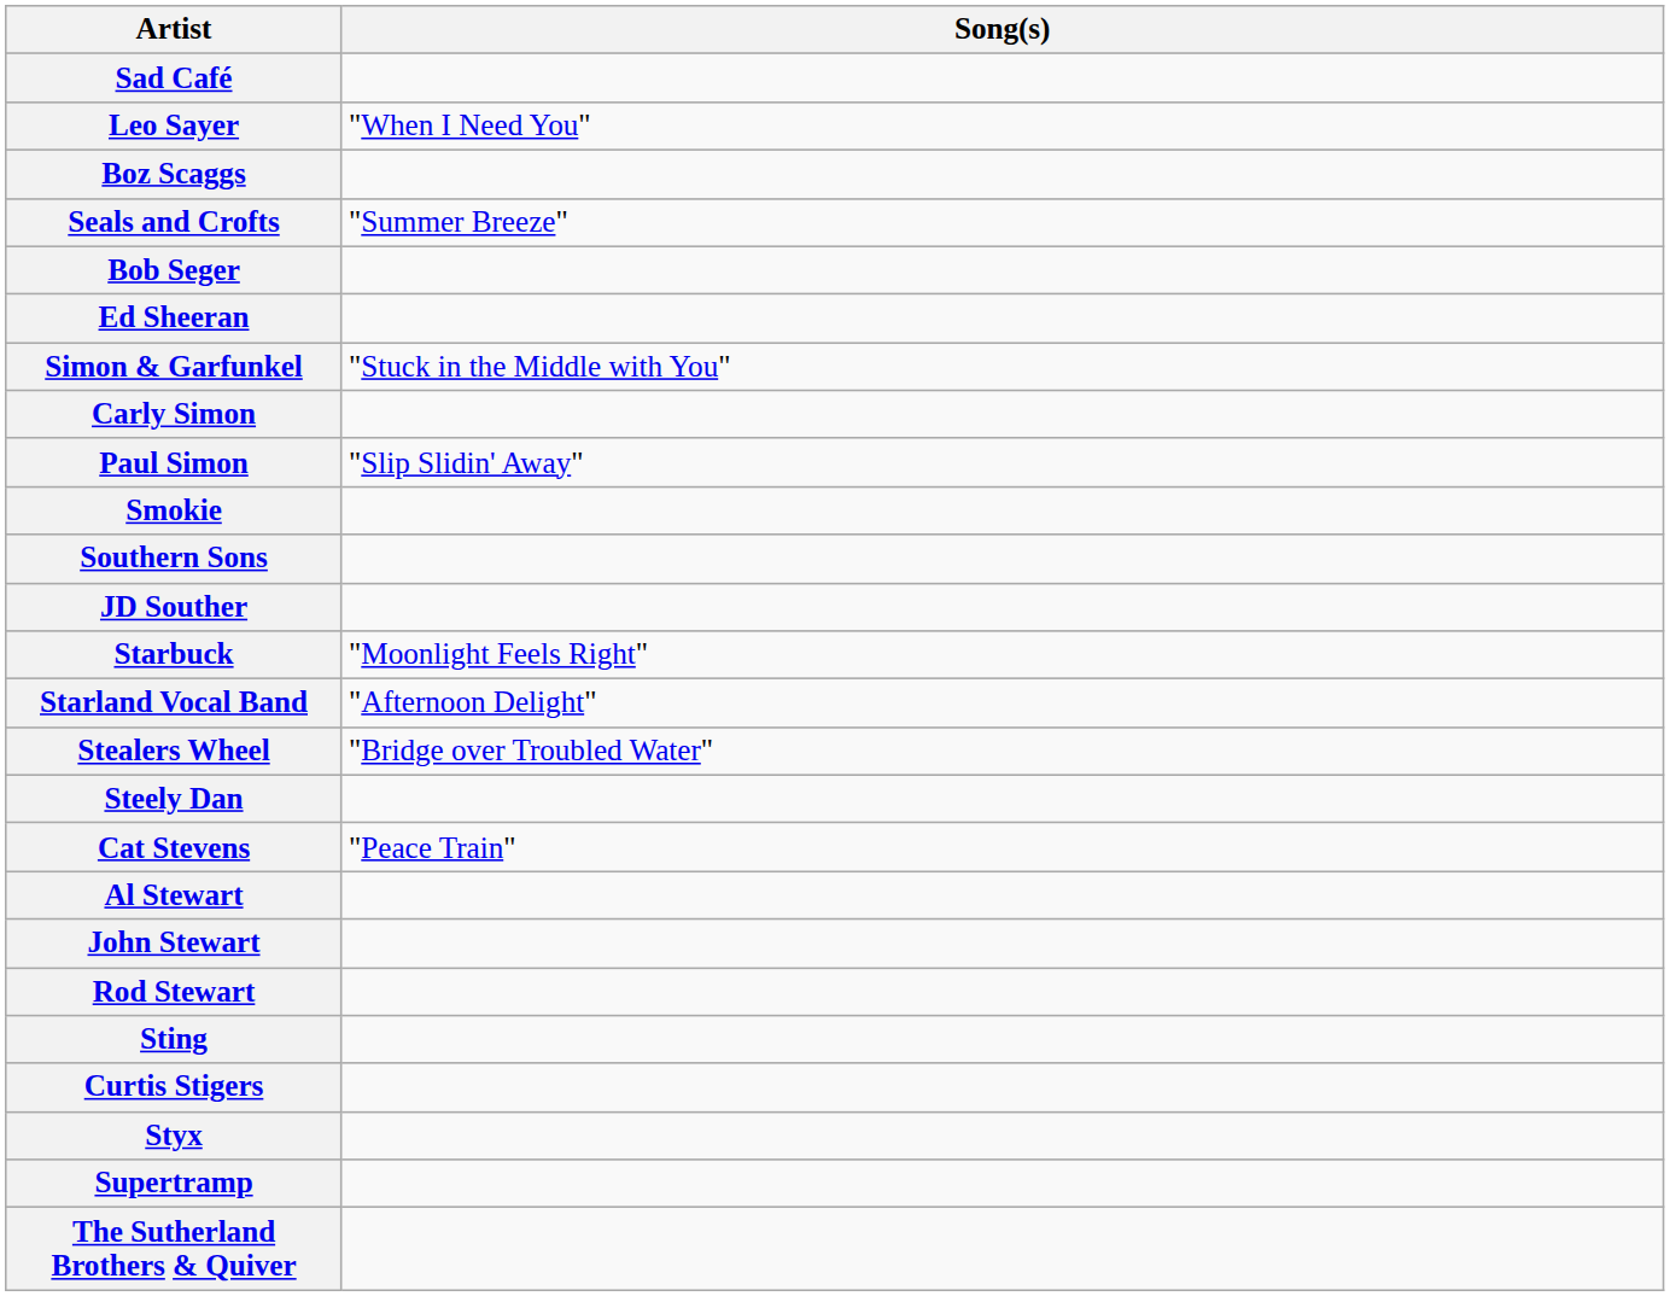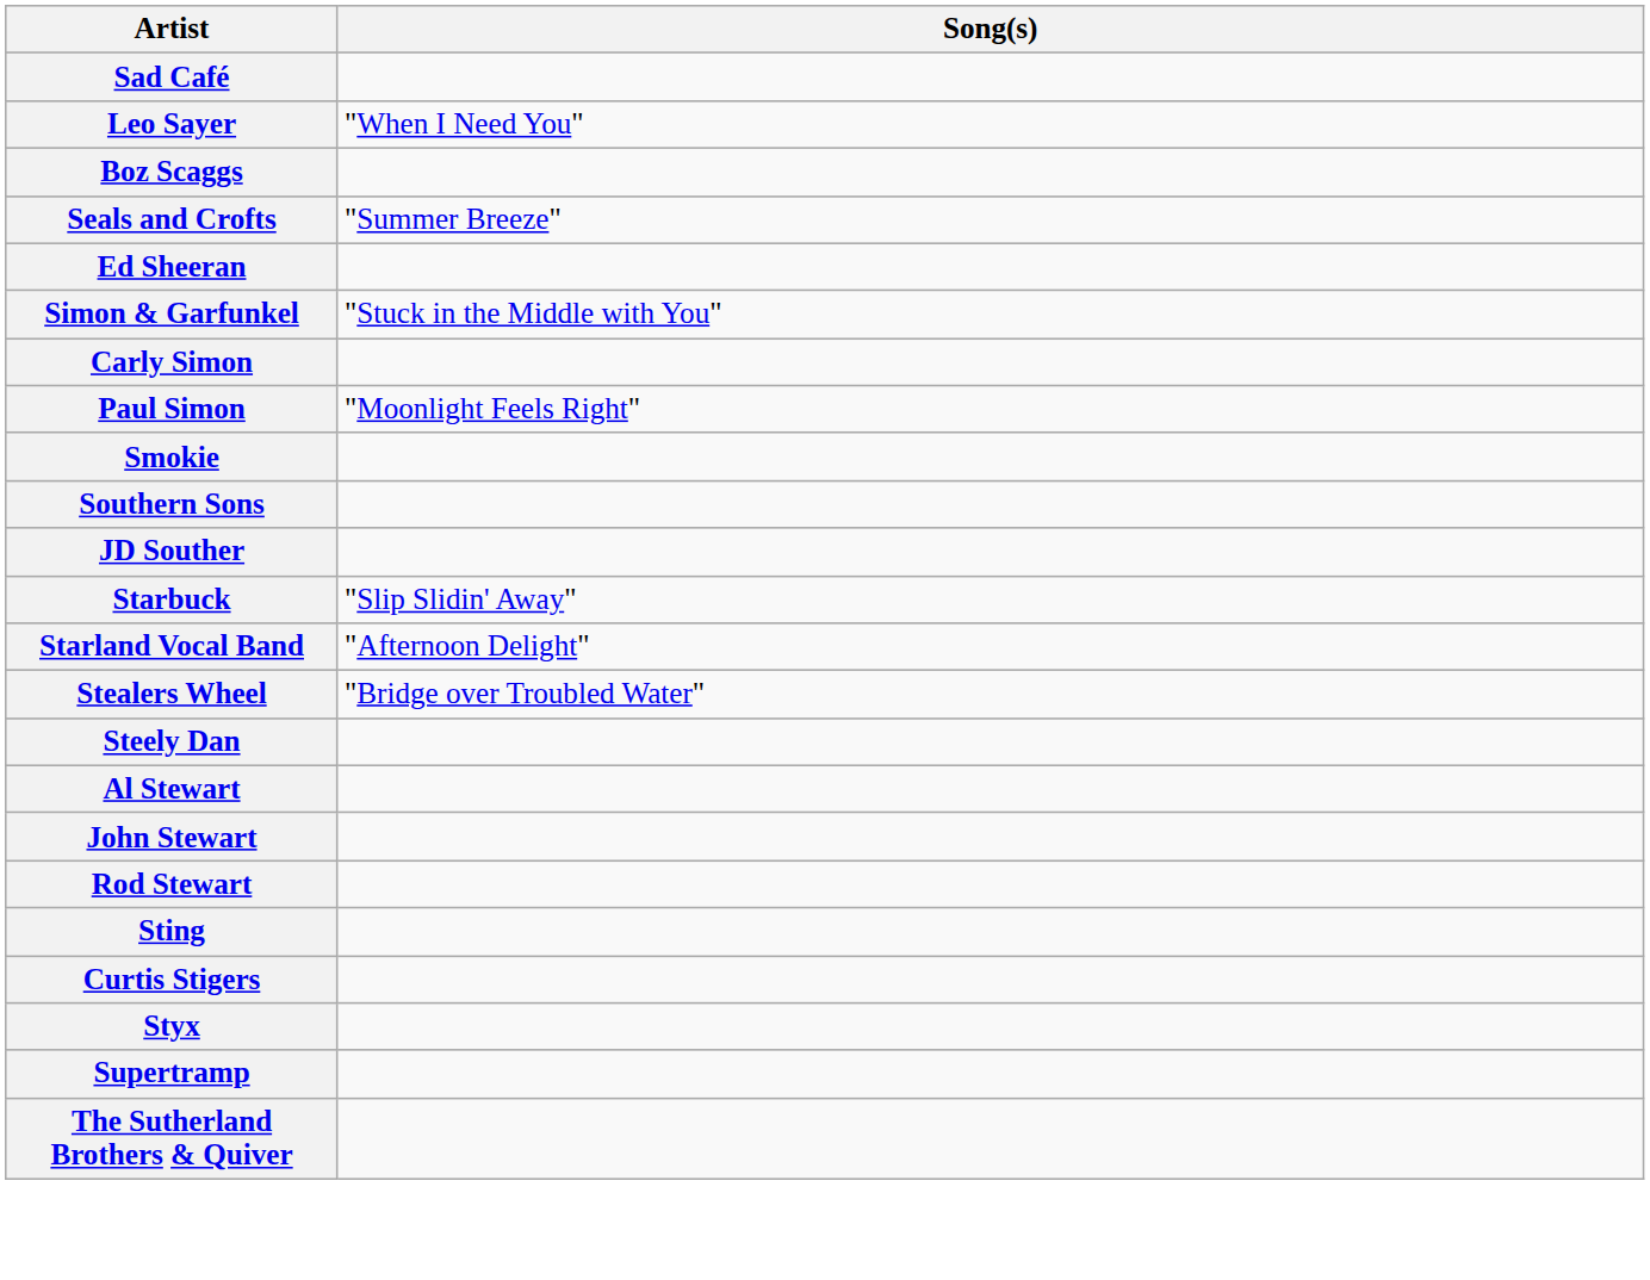 <table class="wikitable plainrowheaders sortable">
 <tr>
 <th scope="col" style="width:170px;">Artist</th>
 <th scope="col" style="width:690px;">Song(s)</th>
 </tr>
 <tr>
 <th scope="row"><a href='#'>Sad Café</a></th>
 <td></td>
 </tr>
 <tr>
 <th scope="row"><a href='#'>Leo Sayer</a></th>
 <td>"<a href='#'>When I Need You</a>"</td>
 </tr>
 <tr>
 <th scope="row"><a href='#'>Boz Scaggs</a></th>
 <td></td>
 </tr>
 <tr>
 <th scope="row"><a href='#'>Seals and Crofts</a></th>
 <td>"<a href='#'>Summer Breeze</a>"</td>
 </tr>
 <tr>
-<th scope="row"><a href='#'>Bob Seger</a></th>
-<td></td>
-</tr>
-<tr>
 <th scope="row"><a href='#'>Ed Sheeran</a></th>
 </tr>
 <tr>
 <th scope="row"><a href='#'>Simon & Garfunkel</a></th>
 <td>"<a href='#'>Stuck in the Middle with You</a>"</td>
 </tr>
 <tr>
 <th scope="row"><a href='#'>Carly Simon</a></th>
 <td></td>
 </tr>
 <tr>
 <th scope="row"><a href='#'>Paul Simon</a></th>
-<td>"<a href='#'>Slip Slidin' Away</a>"</td>
+<td>"<a href='#'>Moonlight Feels Right</a>"</td>
 </tr>
 <tr>
 <th scope="row"><a href='#'>Smokie</a></th>
 <td></td>
 </tr>
 <tr>
 <th scope="row"><a href='#'>Southern Sons</a></th>
 <td></td>
 </tr>
 <tr>
 <th scope="row"><a href='#'>JD Souther</a></th>
 <td></td>
 </tr>
 <tr>
 <th scope="row"><a href='#'>Starbuck</a></th>
-<td>"<a href='#'>Moonlight Feels Right</a>"</td>
+<td>"<a href='#'>Slip Slidin' Away</a>"</td>
 </tr>
 <tr>
 <th scope="row"><a href='#'>Starland Vocal Band</a></th>
 <td>"<a href='#'>Afternoon Delight</a>"</td>
 </tr>
 <tr>
 <th scope="row"><a href='#'>Stealers Wheel</a></th>
 <td>"<a href='#'>Bridge over Troubled Water</a>"</td>
 </tr>
 <tr>
 <th scope="row"><a href='#'>Steely Dan</a></th>
 <td></td>
-</tr>
-<tr>
-<th scope="row"><a href='#'>Cat Stevens</a></th>
-<td>"<a href='#'>Peace Train</a>"</td>
 </tr>
 <tr>
 <th scope="row"><a href='#'>Al Stewart</a></th>
 <td></td>
 </tr>
 <tr>
 <th scope="row"><a href='#'>John Stewart</a></th>
 <td></td>
 </tr>
 <tr>
 <th scope="row"><a href='#'>Rod Stewart</a></th>
 <td></td>
 </tr>
 <tr>
 <th scope="row"><a href='#'>Sting</a></th>
 <td></td>
 </tr>
 <tr>
 <th scope="row"><a href='#'>Curtis Stigers</a></th>
 <td></td>
 </tr>
 <tr>
 <th scope="row"><a href='#'>Styx</a></th>
 <td></td>
 </tr>
 <tr>
 <th scope="row"><a href='#'>Supertramp</a></th>
 <td></td>
 </tr>
 <tr>
 <th scope="row"><a href='#'>The Sutherland Brothers</a> <a href='#'>& Quiver</a></th>
 <td></td>
 </tr>
 </table>
